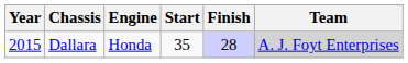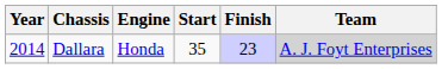 <table class="wikitable" style="font-size: 95%;">
 <tr>
 <th>Year</th>
 <th>Chassis</th>
 <th>Engine</th>
 <th>Start</th>
 <th>Finish</th>
 <th>Team</th>
 </tr>
 <tr>
-<td><a href='#'>2015</a></td>
+<td><a href='#'>2014</a></td>
 <td><a href='#'>Dallara</a></td>
 <td><a href='#'>Honda</a></td>
 <td align=center>35</td>
-<td align=center style="background:#CFCFFF;">28</td>
+<td align=center style="background:#CFCFFF;">23</td>
 <td style="background: lightgrey;"><a href='#'>A. J. Foyt Enterprises</a></td>
 </tr>
 </table>
